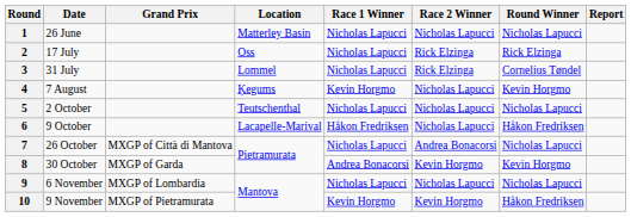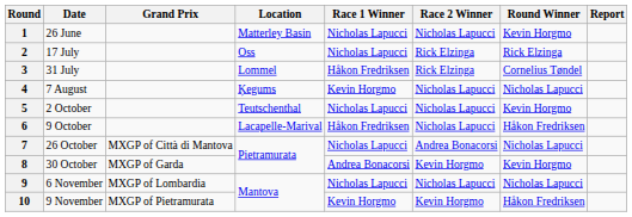 <table class="wikitable" style="font-size: 85%;">
 <tr>
 <th>Round</th>
 <th>Date</th>
 <th>Grand Prix</th>
 <th>Location</th>
 <th>Race 1 Winner</th>
 <th>Race 2 Winner</th>
 <th>Round Winner</th>
 <th>Report</th>
 </tr>
 <tr>
 <th>1</th>
 <td>26 June</td>
 <td></td>
 <td><a href='#'>Matterley Basin</a></td>
 <td> <a href='#'>Nicholas Lapucci</a></td>
 <td> <a href='#'>Nicholas Lapucci</a></td>
-<td> <a href='#'>Nicholas Lapucci</a></td>
+<td> <a href='#'>Kevin Horgmo</a></td>
 <td></td>
 </tr>
 <tr>
 <th>2</th>
 <td>17 July</td>
 <td></td>
 <td><a href='#'>Oss</a></td>
 <td> <a href='#'>Nicholas Lapucci</a></td>
 <td> <a href='#'>Rick Elzinga</a></td>
 <td> <a href='#'>Rick Elzinga</a></td>
 <td></td>
 </tr>
 <tr>
 <th>3</th>
 <td>31 July</td>
 <td></td>
 <td><a href='#'>Lommel</a></td>
-<td> <a href='#'>Nicholas Lapucci</a></td>
+<td> <a href='#'>Håkon Fredriksen</a></td>
 <td> <a href='#'>Rick Elzinga</a></td>
 <td> <a href='#'>Cornelius Tøndel</a></td>
 <td></td>
 </tr>
 <tr>
 <th>4</th>
 <td>7 August</td>
 <td></td>
 <td><a href='#'>Ķegums</a></td>
 <td> <a href='#'>Kevin Horgmo</a></td>
 <td> <a href='#'>Nicholas Lapucci</a></td>
-<td> <a href='#'>Kevin Horgmo</a></td>
+<td> <a href='#'>Nicholas Lapucci</a></td>
 <td></td>
 </tr>
 <tr>
 <th>5</th>
 <td>2 October</td>
 <td></td>
 <td><a href='#'>Teutschenthal</a></td>
 <td> <a href='#'>Nicholas Lapucci</a></td>
 <td> <a href='#'>Nicholas Lapucci</a></td>
-<td> <a href='#'>Nicholas Lapucci</a></td>
+<td> <a href='#'>Kevin Horgmo</a></td>
 <td></td>
 </tr>
 <tr>
 <th>6</th>
 <td>9 October</td>
 <td></td>
 <td><a href='#'>Lacapelle-Marival</a></td>
 <td> <a href='#'>Håkon Fredriksen</a></td>
 <td> <a href='#'>Nicholas Lapucci</a></td>
 <td> <a href='#'>Håkon Fredriksen</a></td>
 <td></td>
 </tr>
 <tr>
 <th>7</th>
 <td>26 October</td>
 <td> MXGP of Città di Mantova</td>
 <td rowspan=2><a href='#'>Pietramurata</a></td>
 <td> <a href='#'>Nicholas Lapucci</a></td>
 <td> <a href='#'>Andrea Bonacorsi</a></td>
 <td> <a href='#'>Nicholas Lapucci</a></td>
 <td></td>
 </tr>
 <tr>
 <th>8</th>
 <td>30 October</td>
 <td> MXGP of Garda</td>
 <td> <a href='#'>Andrea Bonacorsi</a></td>
 <td> <a href='#'>Kevin Horgmo</a></td>
 <td> <a href='#'>Kevin Horgmo</a></td>
 </tr>
 <tr>
 <th>9</th>
 <td>6 November</td>
 <td> MXGP of Lombardia</td>
 <td rowspan=2><a href='#'>Mantova</a></td>
 <td> <a href='#'>Nicholas Lapucci</a></td>
 <td> <a href='#'>Nicholas Lapucci</a></td>
 <td> <a href='#'>Nicholas Lapucci</a></td>
 <td></td>
 </tr>
 <tr>
 <th>10</th>
 <td>9 November</td>
 <td> MXGP of Pietramurata</td>
 <td> <a href='#'>Kevin Horgmo</a></td>
 <td> <a href='#'>Kevin Horgmo</a></td>
 <td> <a href='#'>Håkon Fredriksen</a></td>
 <td></td>
 </tr>
 </table>
